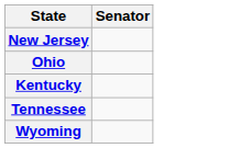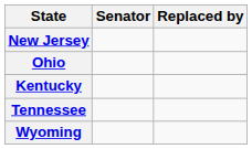 <table class="wikitable sortable plainrowheaders">
 <tr>
 <th scope="col">State</th>
 <th scope="col">Senator</th>
+<th scope="col">Replaced by</th>
 </tr>
 <tr>
 <th><a href='#'>New Jersey</a></th>
+<td></td>
 <td></td>
 </tr>
 <tr>
 <th><a href='#'>Ohio</a></th>
 <td></td>
+<td></td>
 </tr>
 <tr>
 <th><a href='#'>Kentucky</a></th>
+<td></td>
 <td></td>
 </tr>
 <tr>
 <th><a href='#'>Tennessee</a></th>
 <td></td>
+<td></td>
 </tr>
 <tr>
 <th><a href='#'>Wyoming</a></th>
 <td></td>
+<td></td>
 </tr>
 </table>
